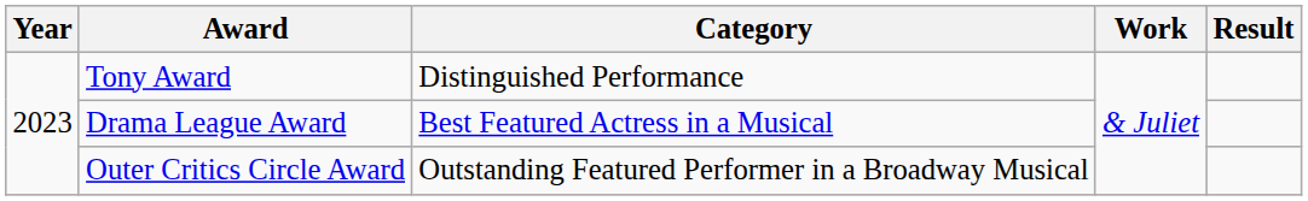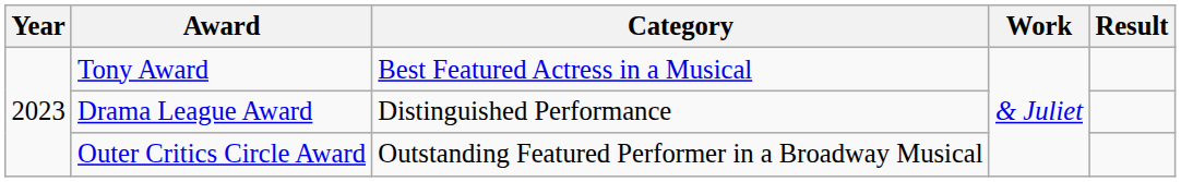 <table class="wikitable plainrowheaders sortable">
 <tr>
 <th scope="col">Year</th>
 <th scope="col">Award</th>
 <th scope="col">Category</th>
 <th scope="col">Work</th>
 <th scope="col">Result</th>
 </tr>
 <tr>
 <td rowspan=3>2023</td>
 <td><a href='#'>Tony Award</a></td>
-<td>Distinguished Performance</td>
+<td><a href='#'>Best Featured Actress in a Musical</a></td>
 <td rowspan=3><em><a href='#'>& Juliet</a></em></td>
 <td></td>
 </tr>
 <tr>
 <td><a href='#'>Drama League Award</a></td>
-<td><a href='#'>Best Featured Actress in a Musical</a></td>
+<td>Distinguished Performance</td>
 <td></td>
 </tr>
 <tr>
 <td><a href='#'>Outer Critics Circle Award</a></td>
 <td>Outstanding Featured Performer in a Broadway Musical</td>
 <td></td>
 </tr>
 </table>
